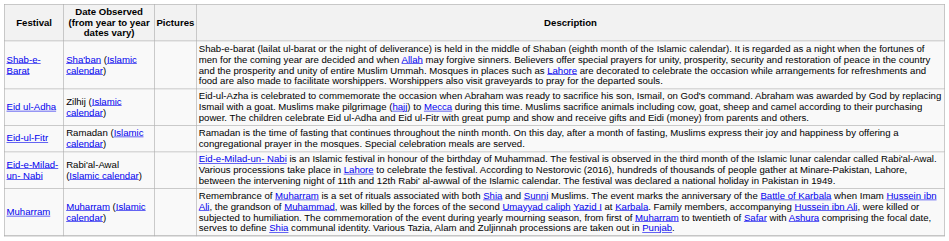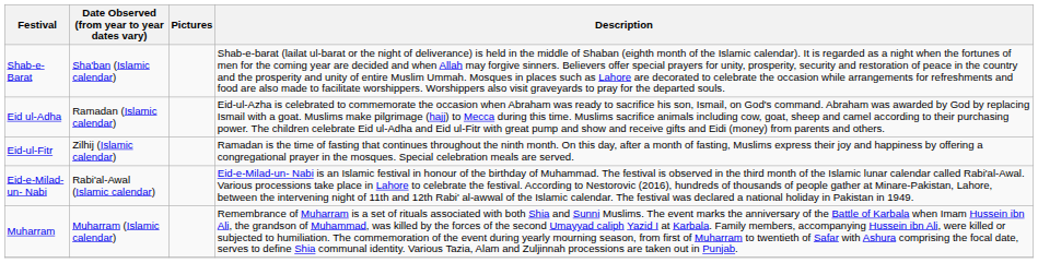 <table class="wikitable sortable plainlinks">
 <tr>
 <th>Festival</th>
 <th>Date Observed (from year to year dates vary)</th>
 <th>Pictures</th>
 <th>Description</th>
 </tr>
 <tr ->
 <td><a href='#'>Shab-e-Barat</a></td>
 <td><a href='#'>Sha'ban</a> (<a href='#'>Islamic calendar</a>)</td>
 <td></td>
 <td>Shab-e-barat (lailat ul-barat or the night of deliverance) is held in the middle of Shaban (eighth month of the Islamic calendar). It is regarded as a night when the fortunes of men for the coming year are decided and when <a href='#'>Allah</a> may forgive sinners. Believers offer special prayers for unity, prosperity, security and restoration of peace in the country and the prosperity and unity of entire Muslim Ummah. Mosques in places such as <a href='#'>Lahore</a> are decorated to celebrate the occasion while arrangements for refreshments and food are also made to facilitate worshippers. Worshippers also visit graveyards to pray for the departed souls.</td>
 </tr>
 <tr ->
 <td><a href='#'>Eid ul-Adha</a></td>
-<td>Zilhij (<a href='#'>Islamic calendar</a>)</td>
+<td>Ramadan (<a href='#'>Islamic calendar</a>)</td>
 <td></td>
 <td>Eid-ul-Azha is celebrated to commemorate the occasion when Abraham was ready to sacrifice his son, Ismail, on God's command. Abraham was awarded by God by replacing Ismail with a goat.  Muslims make pilgrimage (<a href='#'>hajj</a>) to <a href='#'>Mecca</a> during this time. Muslims sacrifice animals including cow, goat, sheep and camel according to their purchasing power. The children celebrate Eid ul-Adha and Eid ul-Fitr with great pump and show and receive gifts and Eidi (money) from parents and others.</td>
 </tr>
 <tr ->
 <td><a href='#'>Eid-ul-Fitr</a></td>
-<td>Ramadan (<a href='#'>Islamic calendar</a>)</td>
+<td>Zilhij (<a href='#'>Islamic calendar</a>)</td>
 <td></td>
 <td>Ramadan is the time of fasting that continues throughout the ninth month. On this day, after a month of fasting, Muslims express their joy and happiness by offering a congregational prayer in the mosques. Special celebration meals are served.</td>
 </tr>
 <tr ->
 <td><a href='#'>Eid-e-Milad-un- Nabi</a></td>
 <td>Rabi'al-Awal  (<a href='#'>Islamic calendar</a>)</td>
 <td></td>
 <td><a href='#'>Eid-e-Milad-un- Nabi</a> is an Islamic festival in honour of the birthday of Muhammad.  The festival is observed in the third month of the Islamic lunar calendar called Rabi'al-Awal. Various processions take place in <a href='#'>Lahore</a> to celebrate the festival. According to Nestorovic (2016),  hundreds of thousands of people gather at Minare-Pakistan, Lahore, between the intervening night of 11th and 12th Rabi' al-awwal of the Islamic calendar. The festival was declared a national holiday in Pakistan in 1949.</td>
 </tr>
 <tr ->
 <td><a href='#'>Muharram</a></td>
 <td><a href='#'>Muharram</a> (<a href='#'>Islamic calendar</a>)</td>
 <td></td>
 <td>Remembrance of <a href='#'>Muharram</a> is a set of rituals associated with both <a href='#'>Shia</a> and <a href='#'>Sunni</a> Muslims. The event marks the anniversary of the <a href='#'>Battle of Karbala</a> when Imam <a href='#'>Hussein ibn Ali</a>, the grandson of <a href='#'>Muhammad</a>, was killed by the forces of the second <a href='#'>Umayyad caliph</a> <a href='#'>Yazid I</a> at <a href='#'>Karbala</a>. Family members, accompanying <a href='#'>Hussein ibn Ali</a>, were killed or subjected to humiliation.  The commemoration of the event during yearly mourning season, from first of <a href='#'>Muharram</a> to twentieth of <a href='#'>Safar</a> with <a href='#'>Ashura</a> comprising the focal date, serves to define <a href='#'>Shia</a> communal identity.  Various Tazia, Alam and Zuljinnah processions are taken out in <a href='#'>Punjab</a>.</td>
 </tr>
 <tr ->
 </tr>
 </table>
